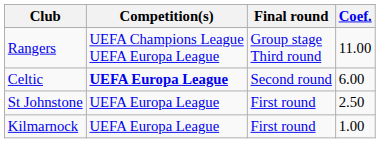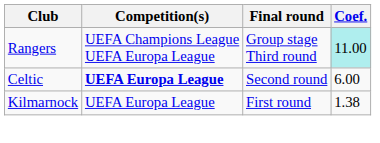 <table class="wikitable">
 <tr>
 <th>Club</th>
 <th>Competition(s)</th>
 <th>Final round</th>
 <th><a href='#'>Coef.</a></th>
 </tr>
 <tr>
 <td><a href='#'>Rangers</a></td>
 <td><a href='#'>UEFA Champions League</a><br> <a href='#'>UEFA Europa League</a></td>
 <td><a href='#'>Group stage</a><br> <a href='#'>Third round</a></td>
-<td>11.00</td>
+<td style="background: paleturquoise;">11.00</td>
 </tr>
 <tr>
 <td><a href='#'>Celtic</a></td>
 <td><strong><a href='#'>UEFA Europa League</a></strong></td>
 <td><a href='#'>Second round</a></td>
 <td>6.00</td>
 </tr>
 <tr>
-<td><a href='#'>St Johnstone</a></td>
-<td><a href='#'>UEFA Europa League</a></td>
-<td><a href='#'>First round</a></td>
-<td>2.50</td>
-</tr>
-<tr>
 <td><a href='#'>Kilmarnock</a></td>
 <td><a href='#'>UEFA Europa League</a></td>
 <td><a href='#'>First round</a></td>
-<td>1.00</td>
+<td>1.38</td>
 </tr>
 </table>
